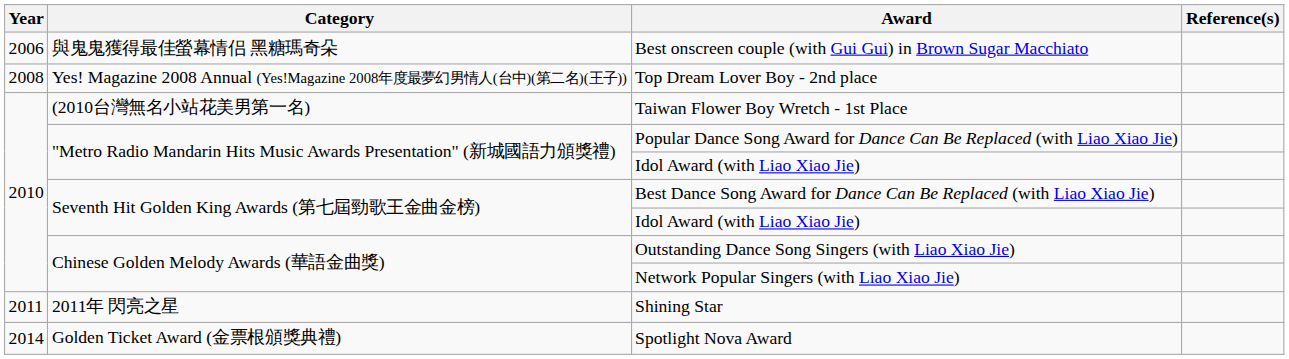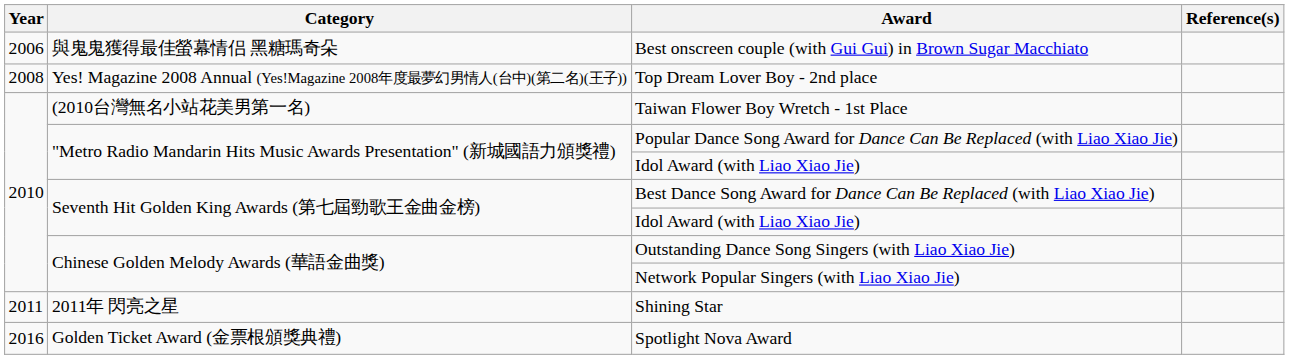 <table class="wikitable sortable">
 <tr>
 <th>Year</th>
 <th>Category</th>
 <th>Award</th>
 <th>Reference(s)</th>
 </tr>
 <tr>
 <td>2006</td>
 <td>與鬼鬼獲得最佳螢幕情侣 黑糖瑪奇朵</td>
 <td>Best onscreen couple (with <a href='#'>Gui Gui</a>) in <a href='#'>Brown Sugar Macchiato</a></td>
 <td></td>
 </tr>
 <tr>
 <td>2008</td>
 <td>Yes! Magazine 2008 Annual <small>(Yes!Magazine 2008年度最夢幻男情人(台中)(第二名)(王子))</small></td>
 <td>Top Dream Lover Boy - 2nd place</td>
 <td></td>
 </tr>
 <tr>
 <td rowspan=7>2010</td>
 <td>(2010台灣無名小站花美男第一名)</td>
 <td>Taiwan Flower Boy Wretch - 1st Place</td>
 <td></td>
 </tr>
 <tr>
 <td rowspan=2>"Metro Radio Mandarin Hits Music Awards Presentation" (新城國語力頒獎禮)</td>
 <td>Popular Dance Song Award for <em>Dance Can Be Replaced</em> (with <a href='#'>Liao Xiao Jie</a>)</td>
 <td></td>
 </tr>
 <tr>
 <td>Idol Award (with <a href='#'>Liao Xiao Jie</a>)</td>
 <td></td>
 </tr>
 <tr>
 <td rowspan=2>Seventh Hit Golden King Awards (第七屆勁歌王金曲金榜)</td>
 <td>Best Dance Song Award for <em>Dance Can Be Replaced</em> (with <a href='#'>Liao Xiao Jie</a>)</td>
 <td></td>
 </tr>
 <tr>
 <td>Idol Award (with <a href='#'>Liao Xiao Jie</a>)</td>
 <td></td>
 </tr>
 <tr>
 <td rowspan=2>Chinese Golden Melody Awards (華語金曲獎)</td>
 <td>Outstanding Dance Song Singers (with <a href='#'>Liao Xiao Jie</a>)</td>
 <td></td>
 </tr>
 <tr>
 <td>Network Popular Singers (with <a href='#'>Liao Xiao Jie</a>)</td>
 <td></td>
 </tr>
 <tr>
 <td>2011</td>
 <td>2011年 閃亮之星</td>
 <td>Shining Star</td>
 <td></td>
 </tr>
 <tr>
-<td>2014</td>
+<td>2016</td>
 <td>Golden Ticket Award (金票根頒獎典禮)</td>
 <td>Spotlight Nova Award</td>
 </tr>
 </table>
